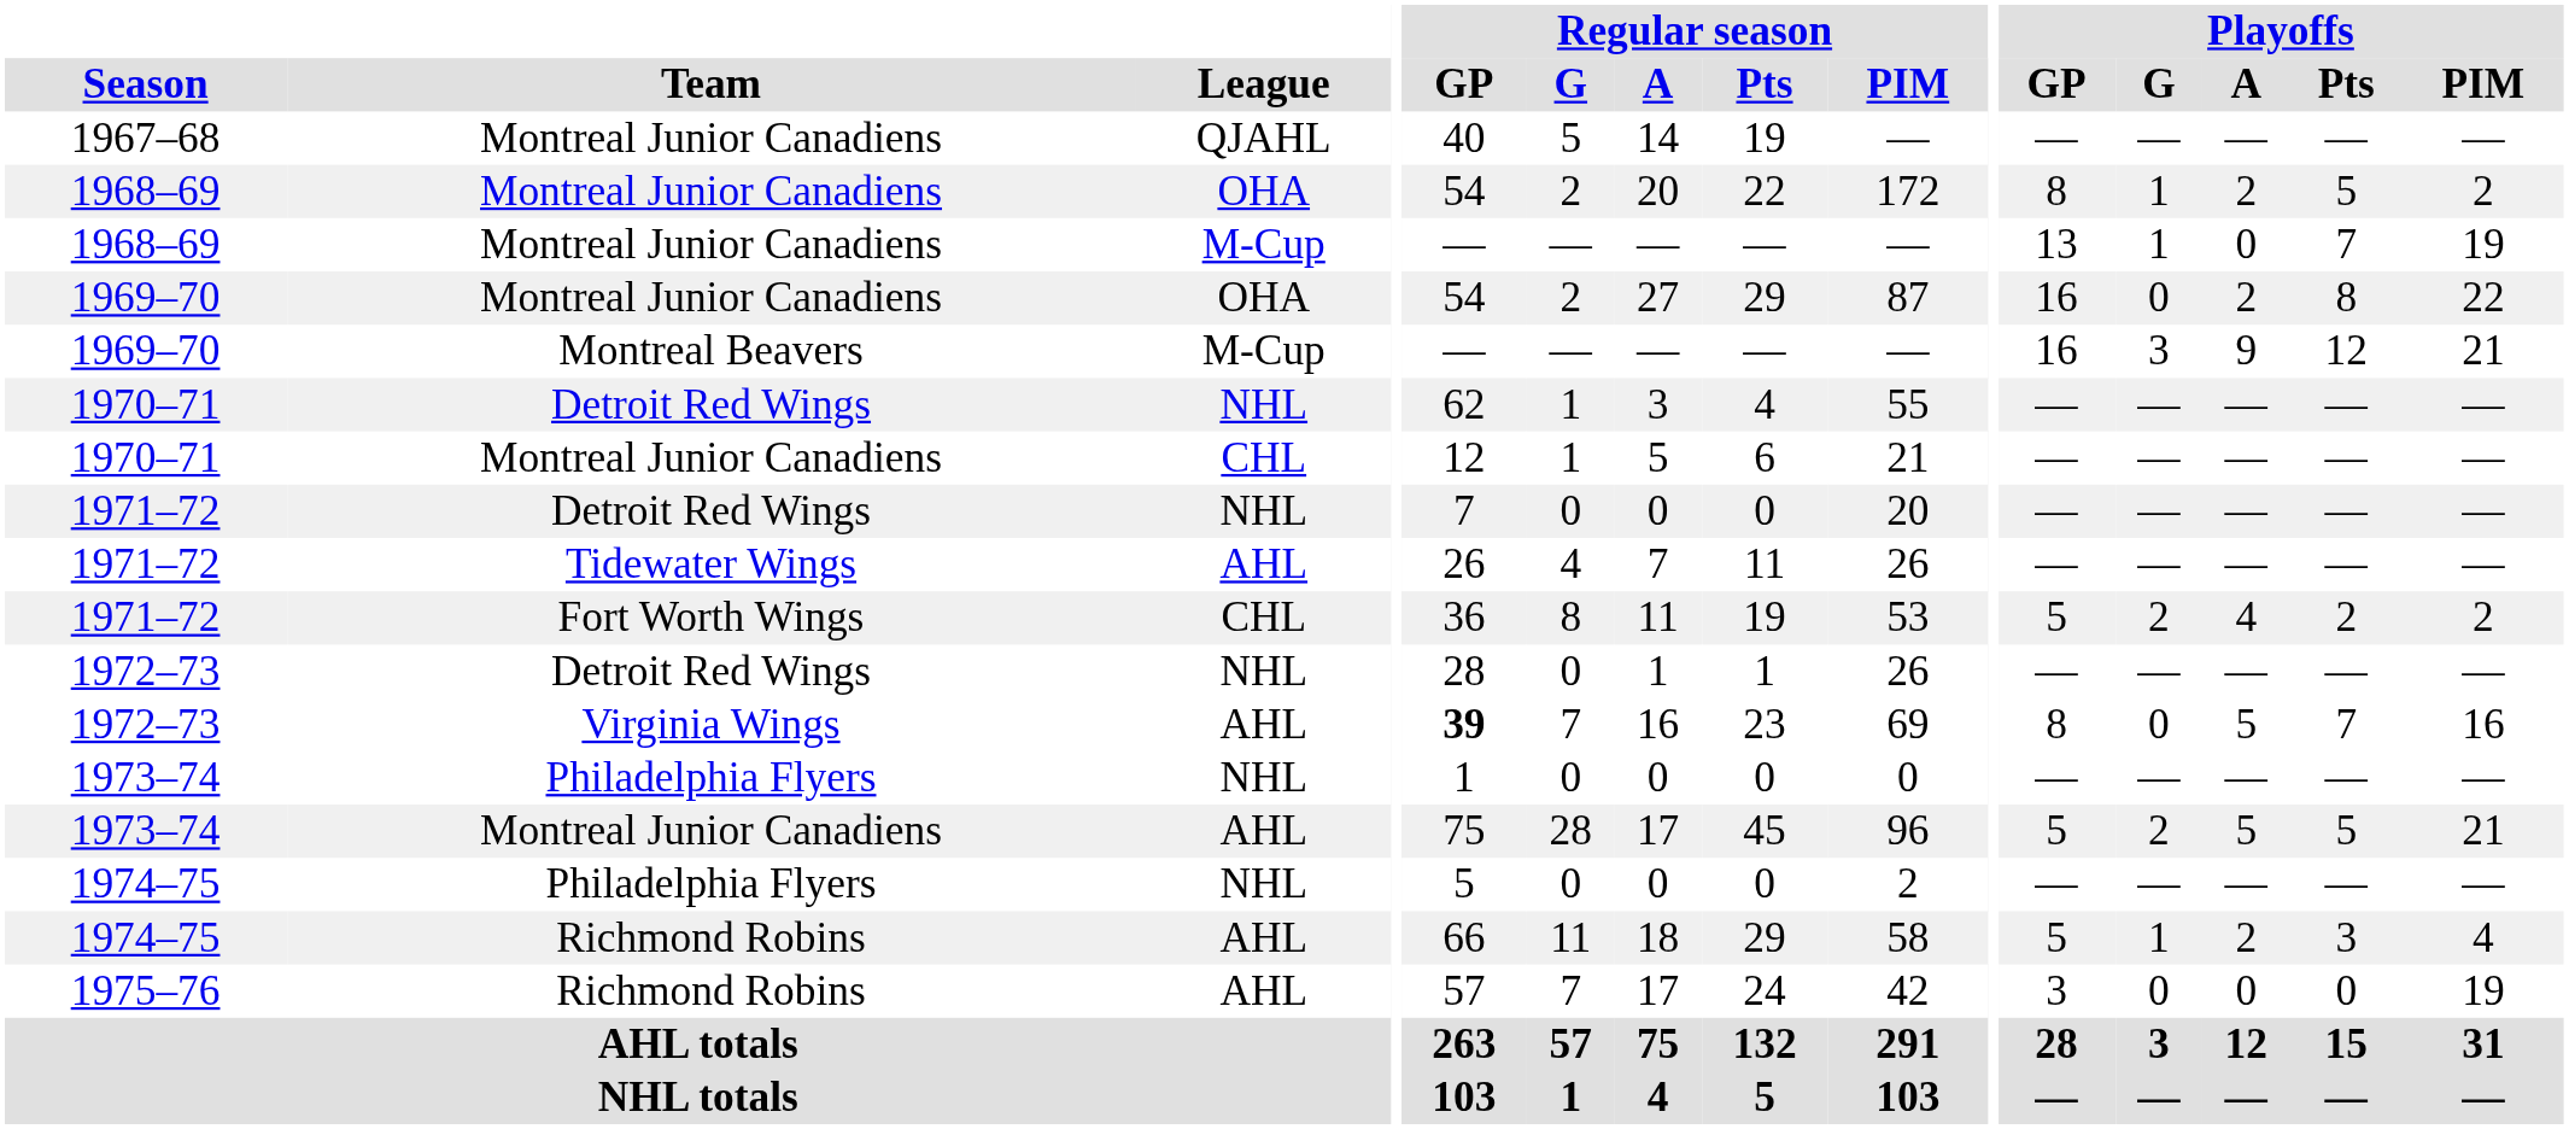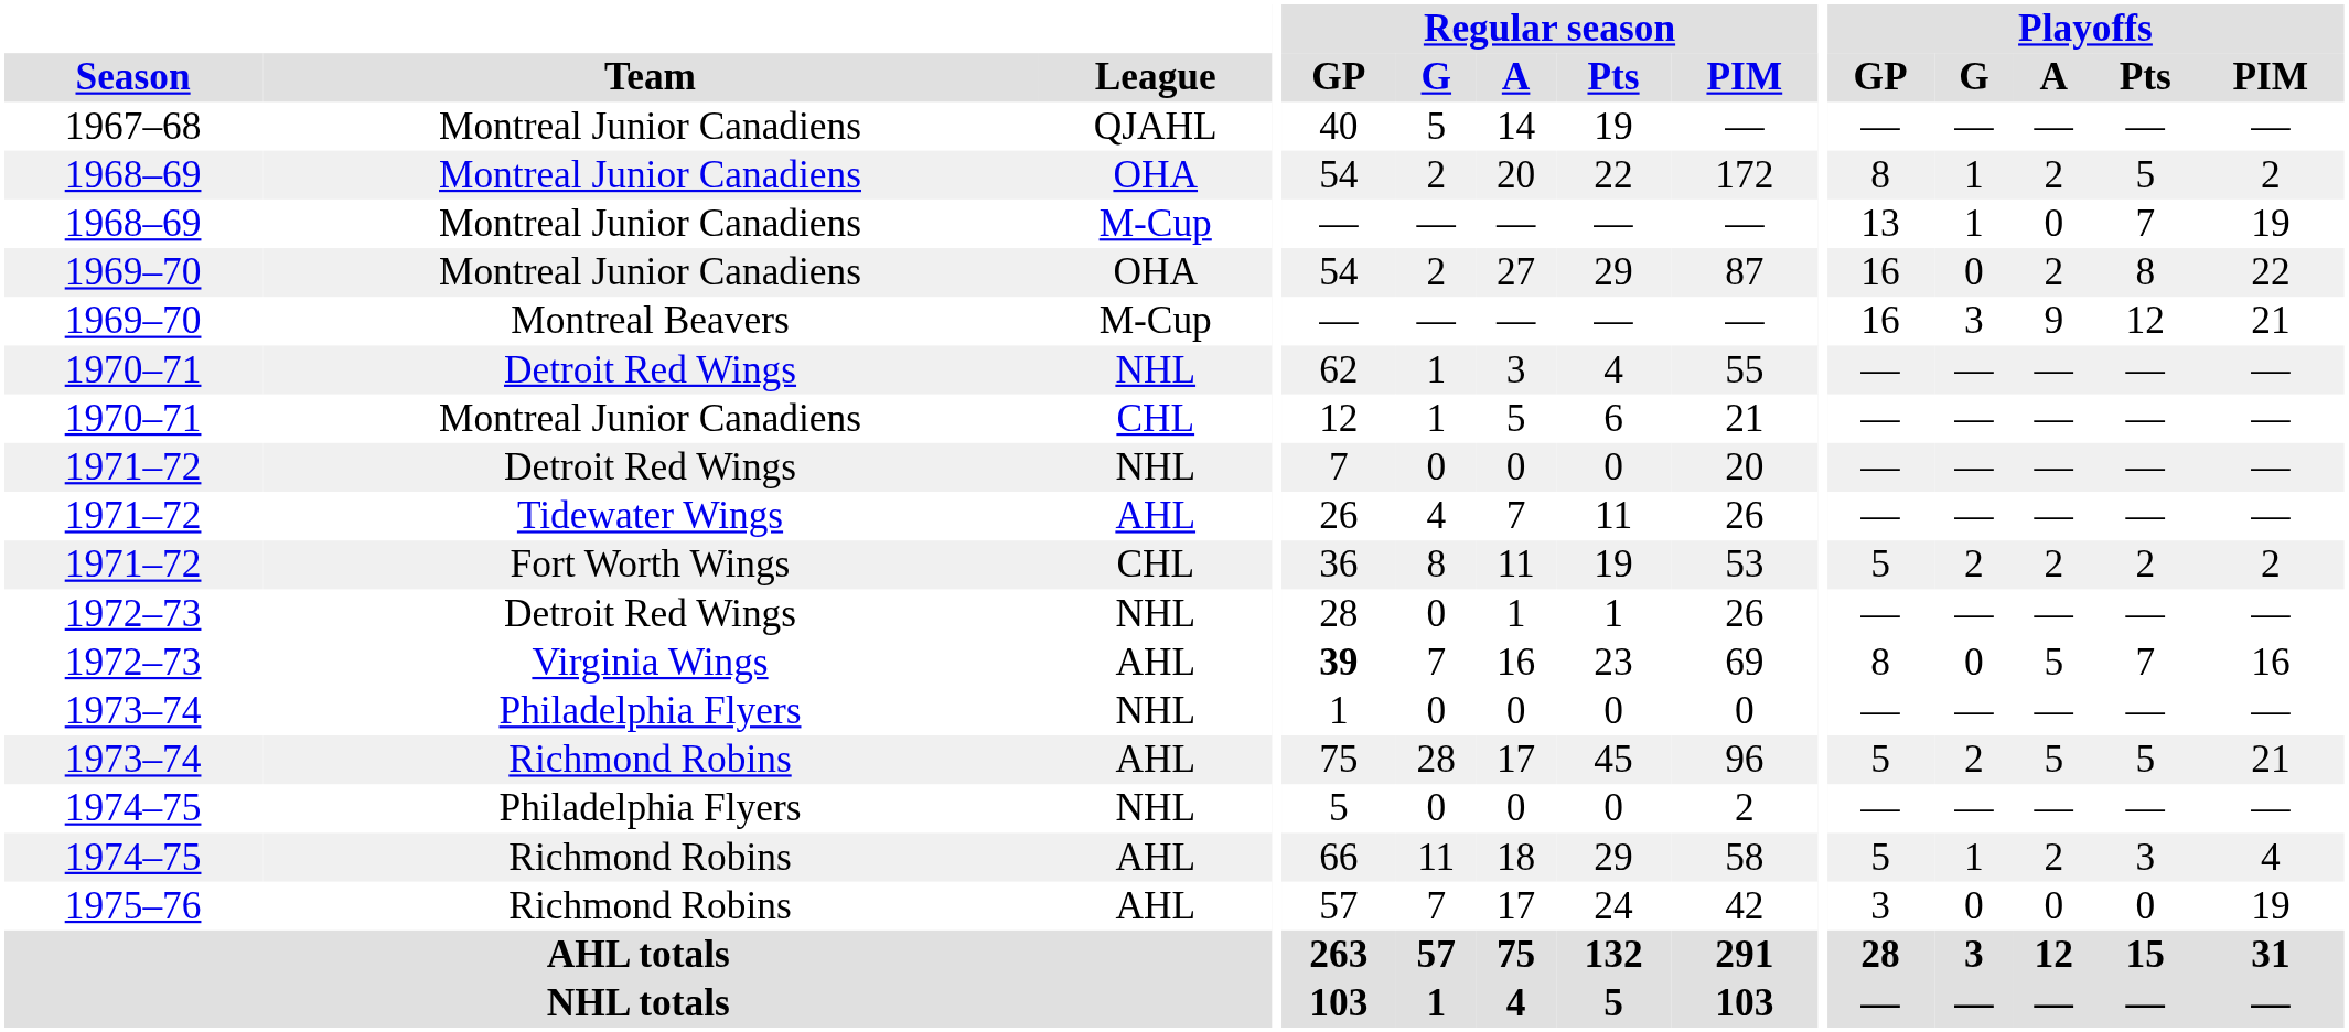 <table border="0" cellpadding="1" cellspacing="0" style="text-align:center; width:60em">
 <tr bgcolor="#e0e0e0">
 <th colspan="3" bgcolor="#ffffff"></th>
 <th rowspan="100" bgcolor="#ffffff"></th>
 <th colspan="5"><a href='#'>Regular season</a></th>
 <th rowspan="100" bgcolor="#ffffff"></th>
 <th colspan="5"><a href='#'>Playoffs</a></th>
 </tr>
 <tr bgcolor="#e0e0e0">
 <th><a href='#'>Season</a></th>
 <th>Team</th>
 <th>League</th>
 <th>GP</th>
 <th><a href='#'>G</a></th>
 <th><a href='#'>A</a></th>
 <th><a href='#'>Pts</a></th>
 <th><a href='#'>PIM</a></th>
 <th>GP</th>
 <th>G</th>
 <th>A</th>
 <th>Pts</th>
 <th>PIM</th>
 </tr>
 <tr>
 <td>1967–68</td>
 <td>Montreal Junior Canadiens</td>
 <td>QJAHL</td>
 <td>40</td>
 <td>5</td>
 <td>14</td>
 <td>19</td>
 <td>—</td>
 <td>—</td>
 <td>—</td>
 <td>—</td>
 <td>—</td>
 <td>—</td>
 </tr>
 <tr bgcolor="#f0f0f0">
 <td><a href='#'>1968–69</a></td>
 <td><a href='#'>Montreal Junior Canadiens</a></td>
 <td><a href='#'>OHA</a></td>
 <td>54</td>
 <td>2</td>
 <td>20</td>
 <td>22</td>
 <td>172</td>
 <td>8</td>
 <td>1</td>
 <td>2</td>
 <td>5</td>
 <td>2</td>
 </tr>
 <tr>
 <td><a href='#'>1968–69</a></td>
 <td>Montreal Junior Canadiens</td>
 <td><a href='#'>M-Cup</a></td>
 <td>—</td>
 <td>—</td>
 <td>—</td>
 <td>—</td>
 <td>—</td>
 <td>13</td>
 <td>1</td>
 <td>0</td>
 <td>7</td>
 <td>19</td>
 </tr>
 <tr bgcolor="#f0f0f0">
 <td><a href='#'>1969–70</a></td>
 <td>Montreal Junior Canadiens</td>
 <td>OHA</td>
 <td>54</td>
 <td>2</td>
 <td>27</td>
 <td>29</td>
 <td>87</td>
 <td>16</td>
 <td>0</td>
 <td>2</td>
 <td>8</td>
 <td>22</td>
 </tr>
 <tr>
 <td><a href='#'>1969–70</a></td>
 <td>Montreal Beavers</td>
 <td>M-Cup</td>
 <td>—</td>
 <td>—</td>
 <td>—</td>
 <td>—</td>
 <td>—</td>
 <td>16</td>
 <td>3</td>
 <td>9</td>
 <td>12</td>
 <td>21</td>
 </tr>
 <tr bgcolor="#f0f0f0">
 <td><a href='#'>1970–71</a></td>
 <td><a href='#'>Detroit Red Wings</a></td>
 <td><a href='#'>NHL</a></td>
 <td>62</td>
 <td>1</td>
 <td>3</td>
 <td>4</td>
 <td>55</td>
 <td>—</td>
 <td>—</td>
 <td>—</td>
 <td>—</td>
 <td>—</td>
 </tr>
 <tr>
 <td><a href='#'>1970–71</a></td>
 <td>Montreal Junior Canadiens</td>
 <td><a href='#'>CHL</a></td>
 <td>12</td>
 <td>1</td>
 <td>5</td>
 <td>6</td>
 <td>21</td>
 <td>—</td>
 <td>—</td>
 <td>—</td>
 <td>—</td>
 <td>—</td>
 </tr>
 <tr bgcolor="#f0f0f0">
 <td><a href='#'>1971–72</a></td>
 <td>Detroit Red Wings</td>
 <td>NHL</td>
 <td>7</td>
 <td>0</td>
 <td>0</td>
 <td>0</td>
 <td>20</td>
 <td>—</td>
 <td>—</td>
 <td>—</td>
 <td>—</td>
 <td>—</td>
 </tr>
 <tr>
 <td><a href='#'>1971–72</a></td>
 <td><a href='#'>Tidewater Wings</a></td>
 <td><a href='#'>AHL</a></td>
 <td>26</td>
 <td>4</td>
 <td>7</td>
 <td>11</td>
 <td>26</td>
 <td>—</td>
 <td>—</td>
 <td>—</td>
 <td>—</td>
 <td>—</td>
 </tr>
 <tr bgcolor="#f0f0f0">
 <td><a href='#'>1971–72</a></td>
 <td>Fort Worth Wings</td>
 <td>CHL</td>
 <td>36</td>
 <td>8</td>
 <td>11</td>
 <td>19</td>
 <td>53</td>
 <td>5</td>
 <td>2</td>
-<td>4</td>
+<td>2</td>
 <td>2</td>
 <td>2</td>
 </tr>
 <tr>
 <td><a href='#'>1972–73</a></td>
 <td>Detroit Red Wings</td>
 <td>NHL</td>
 <td>28</td>
 <td>0</td>
 <td>1</td>
 <td>1</td>
 <td>26</td>
 <td>—</td>
 <td>—</td>
 <td>—</td>
 <td>—</td>
 <td>—</td>
 </tr>
 <tr>
 <td><a href='#'>1972–73</a></td>
 <td><a href='#'>Virginia Wings</a></td>
 <td>AHL</td>
 <td><strong>39</strong></td>
 <td>7</td>
 <td>16</td>
 <td>23</td>
 <td>69</td>
 <td>8</td>
 <td>0</td>
 <td>5</td>
 <td>7</td>
 <td>16</td>
 </tr>
 <tr>
 <td><a href='#'>1973–74</a></td>
 <td><a href='#'>Philadelphia Flyers</a></td>
 <td>NHL</td>
 <td>1</td>
 <td>0</td>
 <td>0</td>
 <td>0</td>
 <td>0</td>
 <td>—</td>
 <td>—</td>
 <td>—</td>
 <td>—</td>
 <td>—</td>
 </tr>
 <tr bgcolor="#f0f0f0">
 <td><a href='#'>1973–74</a></td>
-<td>Montreal Junior Canadiens</td>
+<td><a href='#'>Richmond Robins</a></td>
 <td>AHL</td>
 <td>75</td>
 <td>28</td>
 <td>17</td>
 <td>45</td>
 <td>96</td>
 <td>5</td>
 <td>2</td>
 <td>5</td>
 <td>5</td>
 <td>21</td>
 </tr>
 <tr>
 <td><a href='#'>1974–75</a></td>
 <td>Philadelphia Flyers</td>
 <td>NHL</td>
 <td>5</td>
 <td>0</td>
 <td>0</td>
 <td>0</td>
 <td>2</td>
 <td>—</td>
 <td>—</td>
 <td>—</td>
 <td>—</td>
 <td>—</td>
 </tr>
 <tr bgcolor="#f0f0f0">
 <td><a href='#'>1974–75</a></td>
 <td>Richmond Robins</td>
 <td>AHL</td>
 <td>66</td>
 <td>11</td>
 <td>18</td>
 <td>29</td>
 <td>58</td>
 <td>5</td>
 <td>1</td>
 <td>2</td>
 <td>3</td>
 <td>4</td>
 </tr>
 <tr>
 <td><a href='#'>1975–76</a></td>
 <td>Richmond Robins</td>
 <td>AHL</td>
 <td>57</td>
 <td>7</td>
 <td>17</td>
 <td>24</td>
 <td>42</td>
 <td>3</td>
 <td>0</td>
 <td>0</td>
 <td>0</td>
 <td>19</td>
 </tr>
 <tr bgcolor="#e0e0e0">
 <th colspan="3">AHL totals</th>
 <th>263</th>
 <th>57</th>
 <th>75</th>
 <th>132</th>
 <th>291</th>
 <th>28</th>
 <th>3</th>
 <th>12</th>
 <th>15</th>
 <th>31</th>
 </tr>
 <tr bgcolor="#e0e0e0">
 <th colspan="3">NHL totals</th>
 <th>103</th>
 <th>1</th>
 <th>4</th>
 <th>5</th>
 <th>103</th>
 <th>—</th>
 <th>—</th>
 <th>—</th>
 <th>—</th>
 <th>—</th>
 </tr>
 </table>
